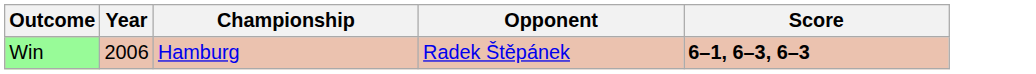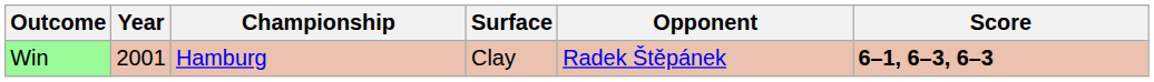 <table class="sortable wikitable" style=font-size:97%>
 <tr>
 <th>Outcome</th>
 <th>Year</th>
 <th width=200>Championship</th>
+<th>Surface</th>
 <th width=200>Opponent</th>
 <th width=200>Score</th>
 </tr>
 <tr style="background:#ebc2af;">
 <td bgcolor=98fb98>Win</td>
-<td>2006</td>
+<td>2001</td>
 <td><a href='#'>Hamburg</a></td>
+<td>Clay</td>
 <td> <a href='#'>Radek Štěpánek</a></td>
 <td><strong>6–1, 6–3, 6–3</strong></td>
 </tr>
 </table>
